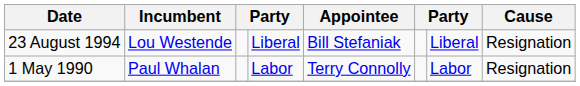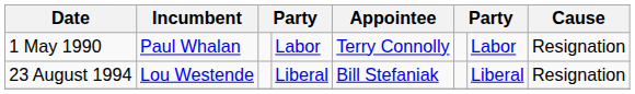 <table class="wikitable">
 <tr>
 <th>Date</th>
 <th>Incumbent</th>
 <th colspan=2>Party</th>
 <th>Appointee</th>
 <th colspan=2>Party</th>
 <th>Cause</th>
+</tr>
+<tr>
+<td>1 May 1990</td>
+<td><a href='#'>Paul Whalan</a></td>
+<td> </td>
+<td><a href='#'>Labor</a></td>
+<td><a href='#'>Terry Connolly</a></td>
+<td> </td>
+<td><a href='#'>Labor</a></td>
+<td>Resignation</td>
 </tr>
 <tr>
 <td>23 August 1994</td>
 <td><a href='#'>Lou Westende</a></td>
 <td> </td>
 <td><a href='#'>Liberal</a></td>
 <td><a href='#'>Bill Stefaniak</a></td>
 <td> </td>
 <td><a href='#'>Liberal</a></td>
 <td>Resignation</td>
 </tr>
 <tr>
-<td>1 May 1990</td>
-<td><a href='#'>Paul Whalan</a></td>
-<td> </td>
-<td><a href='#'>Labor</a></td>
-<td><a href='#'>Terry Connolly</a></td>
-<td> </td>
-<td><a href='#'>Labor</a></td>
-<td>Resignation</td>
-</tr>
-<tr>
 </tr>
 </table>
